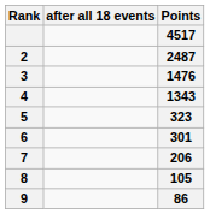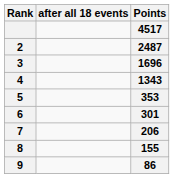 <table class="wikitable" style="font-size: 85%;">
 <tr>
 <th>Rank</th>
 <th>after all 18 events</th>
 <th>Points</th>
 </tr>
 <tr>
 <th></th>
 <td></td>
 <th>4517</th>
 </tr>
 <tr>
 <th>2</th>
 <td></td>
 <th>2487</th>
 </tr>
 <tr>
 <th>3</th>
 <td></td>
-<th>1476</th>
+<th>1696</th>
 </tr>
 <tr>
 <th>4</th>
 <td></td>
 <th>1343</th>
 </tr>
 <tr>
 <th>5</th>
 <td></td>
-<th>323</th>
+<th>353</th>
 </tr>
 <tr>
 <th>6</th>
 <td></td>
 <th>301</th>
 </tr>
 <tr>
 <th>7</th>
 <td></td>
 <th>206</th>
 </tr>
 <tr>
 <th>8</th>
 <td></td>
-<th>105</th>
+<th>155</th>
 </tr>
 <tr>
 <th>9</th>
 <td></td>
 <th>86</th>
 </tr>
 </table>
